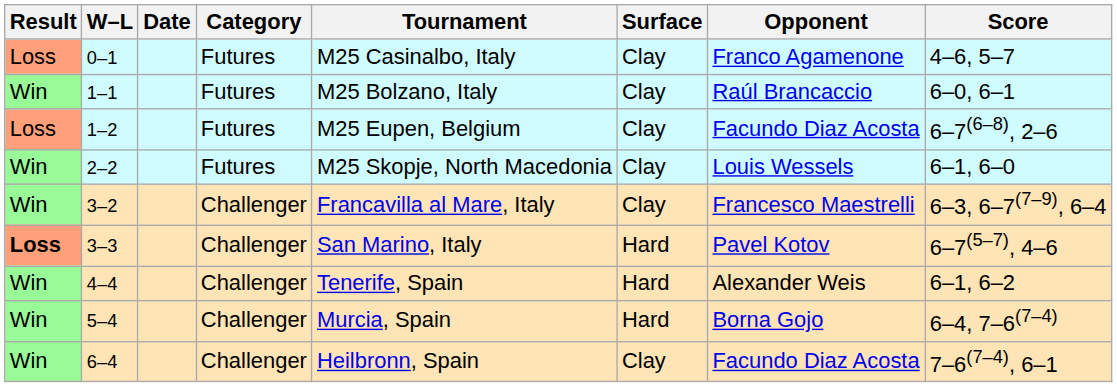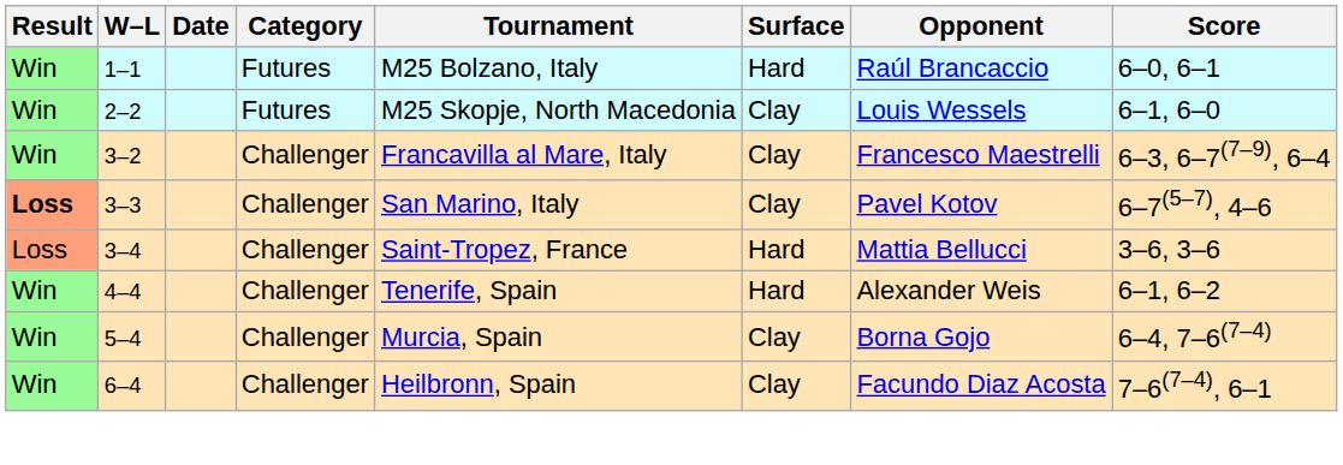 <table class= "sortable wikitable">
 <tr>
 <th>Result</th>
 <th>W–L</th>
 <th>Date</th>
 <th>Category</th>
 <th>Tournament</th>
 <th>Surface</th>
 <th>Opponent</th>
 <th>Score</th>
 </tr>
 <tr bgcolor=cffcff>
-<td style="background:#FFA07A">Loss</td>
-<td><small>0–1</small></td>
-<td></td>
-<td>Futures</td>
-<td>M25 Casinalbo, Italy</td>
-<td>Clay</td>
-<td> <a href='#'>Franco Agamenone</a></td>
-<td>4–6, 5–7</td>
-</tr>
-<tr bgcolor=cffcff>
 <td style="background:#98FB98">Win</td>
 <td><small>1–1</small></td>
 <td></td>
 <td>Futures</td>
 <td>M25 Bolzano, Italy</td>
-<td>Clay</td>
+<td>Hard</td>
 <td> <a href='#'>Raúl Brancaccio</a></td>
 <td>6–0, 6–1</td>
-</tr>
-<tr bgcolor=cffcff>
-<td style="background:#FFA07A">Loss</td>
-<td><small>1–2</small></td>
-<td></td>
-<td>Futures</td>
-<td>M25 Eupen, Belgium</td>
-<td>Clay</td>
-<td> <a href='#'>Facundo Diaz Acosta</a></td>
-<td>6–7<sup>(6–8)</sup>, 2–6</td>
 </tr>
 <tr bgcolor=cffcff>
 <td style="background:#98FB98">Win</td>
 <td><small>2–2</small></td>
 <td></td>
 <td>Futures</td>
 <td>M25 Skopje, North Macedonia</td>
 <td>Clay</td>
 <td> <a href='#'>Louis Wessels</a></td>
 <td>6–1, 6–0</td>
 </tr>
 <tr bgcolor=moccasin>
 <td style="background:#98FB98">Win</td>
 <td><small>3–2</small></td>
 <td><a href='#'></a></td>
 <td>Challenger</td>
 <td><a href='#'>Francavilla al Mare</a>, Italy</td>
 <td>Clay</td>
 <td> <a href='#'>Francesco Maestrelli</a></td>
 <td>6–3, 6–7<sup>(7–9)</sup>, 6–4</td>
 </tr>
 <tr bgcolor=moccasin>
 <td style="background:#FFA07A"><strong>Loss</strong></td>
 <td><small>3–3</small></td>
 <td><a href='#'></a></td>
 <td>Challenger</td>
 <td><a href='#'>San Marino</a>, Italy</td>
-<td>Hard</td>
+<td>Clay</td>
 <td> <a href='#'>Pavel Kotov</a></td>
 <td>6–7<sup>(5–7)</sup>, 4–6</td>
+</tr>
+<tr bgcolor=moccasin>
+<td style="background:#FFA07A">Loss</td>
+<td><small>3–4</small></td>
+<td><a href='#'></a></td>
+<td>Challenger</td>
+<td><a href='#'>Saint-Tropez</a>, France</td>
+<td>Hard</td>
+<td> <a href='#'>Mattia Bellucci</a></td>
+<td>3–6, 3–6</td>
 </tr>
 <tr bgcolor=moccasin>
 <td style="background:#98FB98">Win</td>
 <td><small>4–4</small></td>
 <td><a href='#'></a></td>
 <td>Challenger</td>
 <td><a href='#'>Tenerife</a>, Spain</td>
 <td>Hard</td>
 <td> Alexander Weis</td>
 <td>6–1, 6–2</td>
 </tr>
 <tr bgcolor=moccasin>
 <td style="background:#98FB98">Win</td>
 <td><small>5–4</small></td>
 <td><a href='#'></a></td>
 <td>Challenger</td>
 <td><a href='#'>Murcia</a>, Spain</td>
-<td>Hard</td>
+<td>Clay</td>
 <td> <a href='#'>Borna Gojo</a></td>
 <td>6–4, 7–6<sup>(7–4)</sup></td>
 </tr>
 <tr bgcolor=moccasin>
 <td style="background:#98FB98">Win</td>
 <td><small>6–4</small></td>
 <td><a href='#'></a></td>
 <td>Challenger</td>
 <td><a href='#'>Heilbronn</a>, Spain</td>
 <td>Clay</td>
 <td> <a href='#'>Facundo Diaz Acosta</a></td>
 <td>7–6<sup>(7–4)</sup>, 6–1</td>
 </tr>
 </table>
